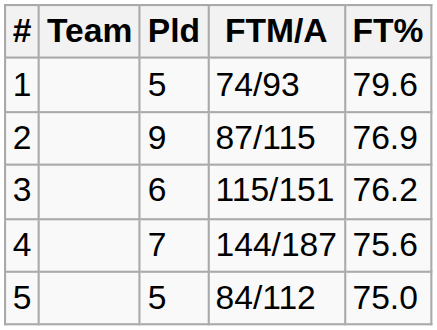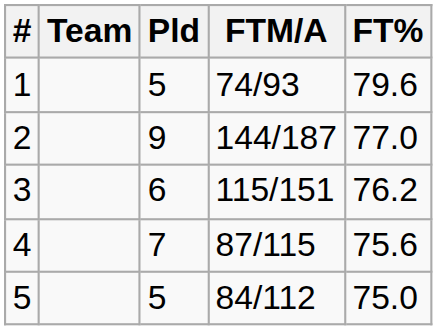 <table class=wikitable>
 <tr>
 <th>#</th>
 <th>Team</th>
 <th>Pld</th>
 <th>FTM/A</th>
 <th>FT%</th>
 </tr>
 <tr>
 <td>1</td>
 <td><strong></strong></td>
 <td>5</td>
 <td>74/93</td>
 <td>79.6</td>
 </tr>
 <tr>
 <td>2</td>
 <td></td>
 <td>9</td>
-<td>87/115</td>
-<td>76.9</td>
+<td>144/187</td>
+<td>77.0</td>
 </tr>
 <tr>
 <td>3</td>
 <td></td>
 <td>6</td>
 <td>115/151</td>
 <td>76.2</td>
 </tr>
 <tr>
 <td>4</td>
 <td></td>
 <td>7</td>
-<td>144/187</td>
+<td>87/115</td>
 <td>75.6</td>
 </tr>
 <tr>
 <td>5</td>
 <td></td>
 <td>5</td>
 <td>84/112</td>
 <td>75.0</td>
 </tr>
 </table>
